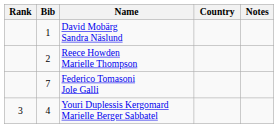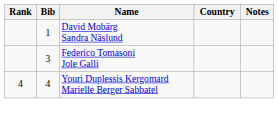 <table class="wikitable" style="text-align:center; width:450px">
 <tr>
 <th>Rank</th>
 <th>Bib</th>
 <th>Name</th>
 <th>Country</th>
 <th>Notes</th>
 </tr>
 <tr>
 <td></td>
 <td>1</td>
 <td align=left><a href='#'>David Mobärg</a><br><a href='#'>Sandra Näslund</a></td>
 <td align=left></td>
 <td></td>
 </tr>
 <tr>
 <td></td>
-<td>2</td>
-<td align=left><a href='#'>Reece Howden</a><br><a href='#'>Marielle Thompson</a></td>
-<td align=left></td>
-<td></td>
-</tr>
-<tr>
-<td></td>
-<td>7</td>
+<td>3</td>
 <td align=left><a href='#'>Federico Tomasoni</a><br><a href='#'>Jole Galli</a></td>
 <td align=left></td>
 <td></td>
 </tr>
 <tr>
-<td>3</td>
+<td>4</td>
 <td>4</td>
 <td align=left><a href='#'>Youri Duplessis Kergomard</a><br><a href='#'>Marielle Berger Sabbatel</a></td>
 <td align=left></td>
 <td></td>
 </tr>
 </table>
